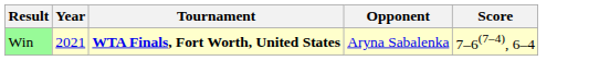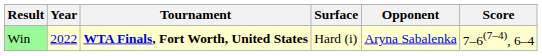 <table class="sortable wikitable">
 <tr>
 <th>Result</th>
 <th>Year</th>
 <th>Tournament</th>
+<th>Surface</th>
 <th>Opponent</th>
 <th class="unsortable">Score</th>
 </tr>
 <tr bgcolor=FFFFCC>
 <td bgcolor="#98FB98">Win</td>
-<td><a href='#'>2021</a></td>
+<td><a href='#'>2022</a></td>
 <td><strong><a href='#'>WTA Finals</a>, Fort Worth, United States</strong></td>
+<td>Hard (i)</td>
 <td> <a href='#'>Aryna Sabalenka</a></td>
 <td>7–6<sup>(7–4)</sup>, 6–4</td>
 </tr>
 </table>
